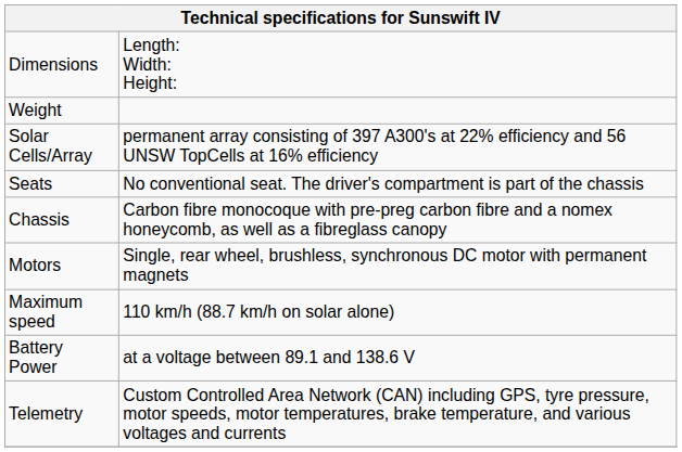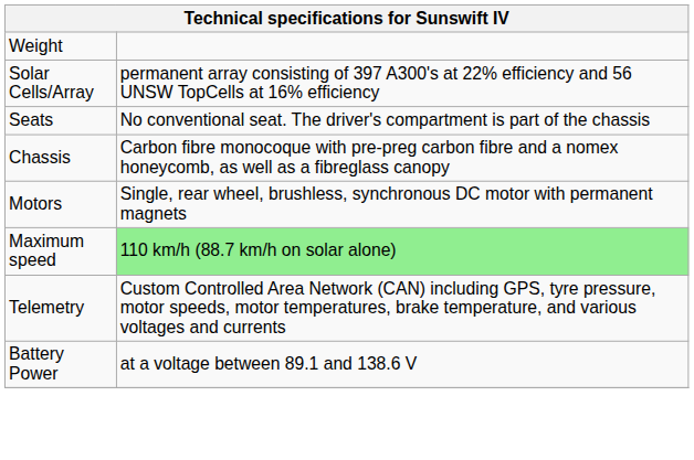 <table class="wikitable" style="width: 50%">
 <tr>
 <th colspan="2">Technical specifications for Sunswift IV</th>
-</tr>
-<tr>
-<td width="100pt">Dimensions</td>
-<td>Length: <br>Width: <br>Height: </td>
 </tr>
 <tr>
 <td>Weight</td>
 <td></td>
 </tr>
 <tr>
 <td>Solar Cells/Array</td>
 <td> permanent array consisting of 397 A300's at 22% efficiency and 56 UNSW TopCells at 16% efficiency</td>
 </tr>
 <tr>
 <td>Seats</td>
 <td>No conventional seat. The driver's compartment is part of the chassis</td>
 </tr>
 <tr>
 <td>Chassis</td>
 <td>Carbon fibre monocoque with pre-preg carbon fibre and a nomex honeycomb, as well as a fibreglass canopy</td>
 </tr>
 <tr>
 <td>Motors</td>
 <td>Single, rear wheel, brushless, synchronous DC motor with permanent magnets</td>
 </tr>
 <tr>
 <td>Maximum speed</td>
-<td>110 km/h (88.7 km/h on solar alone)</td>
+<td style="background: lightgreen;">110 km/h (88.7 km/h on solar alone)</td>
+</tr>
+<tr>
+<td>Telemetry</td>
+<td>Custom Controlled Area Network (CAN) including GPS, tyre pressure, motor speeds, motor temperatures, brake temperature, and various voltages and currents</td>
 </tr>
 <tr>
 <td>Battery Power</td>
 <td> at a voltage between 89.1 and 138.6 V</td>
 </tr>
 <tr>
-<td>Telemetry</td>
-<td>Custom Controlled Area Network (CAN) including GPS, tyre pressure, motor speeds, motor temperatures, brake temperature, and various voltages and currents</td>
-</tr>
-<tr>
 </tr>
 </table>
